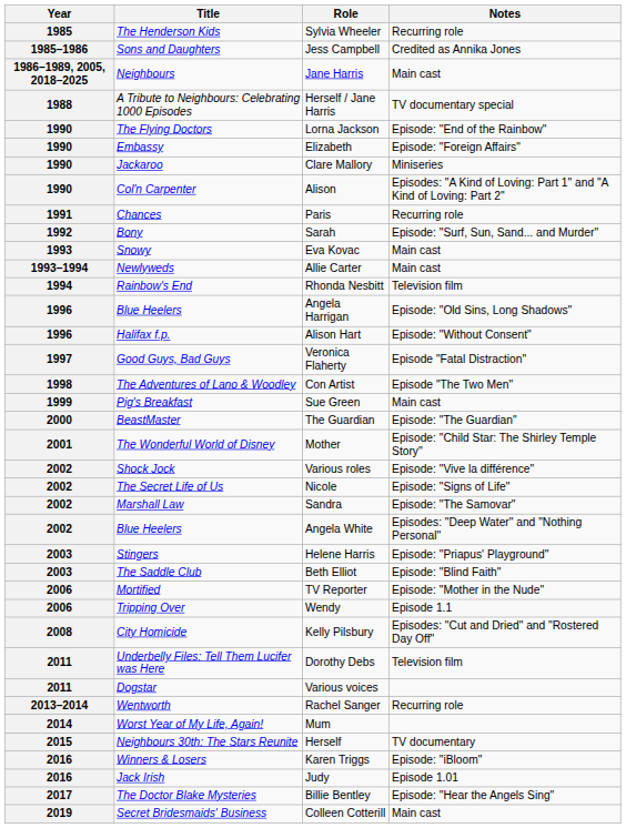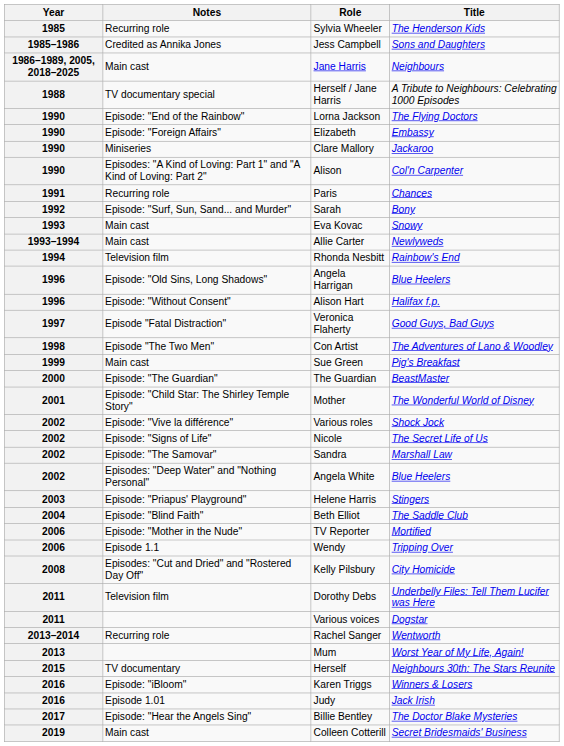 <table class="wikitable plainrowheaders sortable">
 <tr>
 <th scope="col">Year</th>
+<th class="unsortable">Notes</th>
+<th scope="col">Role</th>
 <th scope="col">Title</th>
-<th scope="col">Role</th>
-<th class="unsortable">Notes</th>
 </tr>
 <tr>
 <th scope="row">1985</th>
+<td>Recurring role</td>
+<td>Sylvia Wheeler</td>
 <td><em><a href='#'>The Henderson Kids</a></em></td>
-<td>Sylvia Wheeler</td>
-<td>Recurring role</td>
 </tr>
 <tr>
 <th scope="row">1985–1986</th>
+<td>Credited as Annika Jones</td>
+<td>Jess Campbell</td>
 <td><em><a href='#'>Sons and Daughters</a></em></td>
-<td>Jess Campbell</td>
-<td>Credited as Annika Jones</td>
 </tr>
 <tr>
 <th scope="row">1986–1989, 2005, 2018–2025</th>
+<td>Main cast</td>
+<td><a href='#'>Jane Harris</a></td>
 <td><em><a href='#'>Neighbours</a></em></td>
-<td><a href='#'>Jane Harris</a></td>
-<td>Main cast</td>
 </tr>
 <tr>
 <th scope="row">1988</th>
+<td>TV documentary special</td>
+<td>Herself / Jane Harris</td>
 <td><em>A Tribute to Neighbours: Celebrating 1000 Episodes</em></td>
-<td>Herself / Jane Harris</td>
-<td>TV documentary special</td>
 </tr>
 <tr>
 <th scope="row">1990</th>
+<td>Episode: "End of the Rainbow"</td>
+<td>Lorna Jackson</td>
 <td><em><a href='#'>The Flying Doctors</a></em></td>
-<td>Lorna Jackson</td>
-<td>Episode: "End of the Rainbow"</td>
 </tr>
 <tr>
 <th scope="row">1990</th>
+<td>Episode: "Foreign Affairs"</td>
+<td>Elizabeth</td>
 <td><em><a href='#'>Embassy</a></em></td>
-<td>Elizabeth</td>
-<td>Episode: "Foreign Affairs"</td>
 </tr>
 <tr>
 <th scope="row">1990</th>
+<td>Miniseries</td>
+<td>Clare Mallory</td>
 <td><em><a href='#'>Jackaroo</a></em></td>
-<td>Clare Mallory</td>
-<td>Miniseries</td>
 </tr>
 <tr>
 <th scope="row">1990</th>
+<td>Episodes: "A Kind of Loving: Part 1" and "A Kind of Loving: Part 2"</td>
+<td>Alison</td>
 <td><em><a href='#'>Col'n Carpenter</a></em></td>
-<td>Alison</td>
-<td>Episodes: "A Kind of Loving: Part 1" and "A Kind of Loving: Part 2"</td>
 </tr>
 <tr>
 <th scope="row">1991</th>
+<td>Recurring role</td>
+<td>Paris</td>
 <td><em><a href='#'>Chances</a></em></td>
-<td>Paris</td>
-<td>Recurring role</td>
 </tr>
 <tr>
 <th scope="row">1992</th>
+<td>Episode: "Surf, Sun, Sand... and Murder"</td>
+<td>Sarah</td>
 <td><em><a href='#'>Bony</a></em></td>
-<td>Sarah</td>
-<td>Episode: "Surf, Sun, Sand... and Murder"</td>
 </tr>
 <tr>
 <th scope="row">1993</th>
+<td>Main cast</td>
+<td>Eva Kovac</td>
 <td><em><a href='#'>Snowy</a></em></td>
-<td>Eva Kovac</td>
-<td>Main cast</td>
 </tr>
 <tr>
 <th scope="row">1993–1994</th>
+<td>Main cast</td>
+<td>Allie Carter</td>
 <td><em><a href='#'>Newlyweds</a></em></td>
-<td>Allie Carter</td>
-<td>Main cast</td>
 </tr>
 <tr>
 <th scope="row">1994</th>
+<td>Television film</td>
+<td>Rhonda Nesbitt</td>
 <td><em><a href='#'>Rainbow's End</a></em></td>
-<td>Rhonda Nesbitt</td>
-<td>Television film</td>
 </tr>
 <tr>
 <th scope="row">1996</th>
+<td>Episode: "Old Sins, Long Shadows"</td>
+<td>Angela Harrigan</td>
 <td><em><a href='#'>Blue Heelers</a></em></td>
-<td>Angela Harrigan</td>
-<td>Episode: "Old Sins, Long Shadows"</td>
 </tr>
 <tr>
 <th scope="row">1996</th>
+<td>Episode: "Without Consent"</td>
+<td>Alison Hart</td>
 <td><em><a href='#'>Halifax f.p.</a></em></td>
-<td>Alison Hart</td>
-<td>Episode: "Without Consent"</td>
 </tr>
 <tr>
 <th scope="row">1997</th>
+<td>Episode "Fatal Distraction"</td>
+<td>Veronica Flaherty</td>
 <td><em><a href='#'>Good Guys, Bad Guys</a></em></td>
-<td>Veronica Flaherty</td>
-<td>Episode "Fatal Distraction"</td>
 </tr>
 <tr>
 <th scope="row">1998</th>
+<td>Episode "The Two Men"</td>
+<td>Con Artist</td>
 <td><em><a href='#'>The Adventures of Lano & Woodley</a></em></td>
-<td>Con Artist</td>
-<td>Episode "The Two Men"</td>
 </tr>
 <tr>
 <th scope="row">1999</th>
+<td>Main cast</td>
+<td>Sue Green</td>
 <td><em><a href='#'>Pig's Breakfast</a></em></td>
-<td>Sue Green</td>
-<td>Main cast</td>
 </tr>
 <tr>
 <th scope="row">2000</th>
+<td>Episode: "The Guardian"</td>
+<td>The Guardian</td>
 <td><em><a href='#'>BeastMaster</a></em></td>
-<td>The Guardian</td>
-<td>Episode: "The Guardian"</td>
 </tr>
 <tr>
 <th scope="row">2001</th>
+<td>Episode: "Child Star: The Shirley Temple Story"</td>
+<td>Mother</td>
 <td><em><a href='#'>The Wonderful World of Disney</a></em></td>
-<td>Mother</td>
-<td>Episode: "Child Star: The Shirley Temple Story"</td>
 </tr>
 <tr>
 <th scope="row">2002</th>
+<td>Episode: "Vive la différence"</td>
+<td>Various roles</td>
 <td><em><a href='#'>Shock Jock</a></em></td>
-<td>Various roles</td>
-<td>Episode: "Vive la différence"</td>
 </tr>
 <tr>
 <th scope="row">2002</th>
+<td>Episode: "Signs of Life"</td>
+<td>Nicole</td>
 <td><em><a href='#'>The Secret Life of Us</a></em></td>
-<td>Nicole</td>
-<td>Episode: "Signs of Life"</td>
 </tr>
 <tr>
 <th scope="row">2002</th>
+<td>Episode: "The Samovar"</td>
+<td>Sandra</td>
 <td><em><a href='#'>Marshall Law</a></em></td>
-<td>Sandra</td>
-<td>Episode: "The Samovar"</td>
 </tr>
 <tr>
 <th scope="row">2002</th>
+<td>Episodes: "Deep Water" and "Nothing Personal"</td>
+<td>Angela White</td>
 <td><em><a href='#'>Blue Heelers</a></em></td>
-<td>Angela White</td>
-<td>Episodes: "Deep Water" and "Nothing Personal"</td>
 </tr>
 <tr>
 <th scope="row">2003</th>
+<td>Episode: "Priapus' Playground"</td>
+<td>Helene Harris</td>
 <td><em><a href='#'>Stingers</a></em></td>
-<td>Helene Harris</td>
-<td>Episode: "Priapus' Playground"</td>
 </tr>
 <tr>
-<th scope="row">2003</th>
+<th scope="row">2004</th>
+<td>Episode: "Blind Faith"</td>
+<td>Beth Elliot</td>
 <td><em><a href='#'>The Saddle Club</a></em></td>
-<td>Beth Elliot</td>
-<td>Episode: "Blind Faith"</td>
 </tr>
 <tr>
 <th scope="row">2006</th>
+<td>Episode: "Mother in the Nude"</td>
+<td>TV Reporter</td>
 <td><em><a href='#'>Mortified</a></em></td>
-<td>TV Reporter</td>
-<td>Episode: "Mother in the Nude"</td>
 </tr>
 <tr>
 <th scope="row">2006</th>
+<td>Episode 1.1</td>
+<td>Wendy</td>
 <td><em><a href='#'>Tripping Over</a></em></td>
-<td>Wendy</td>
-<td>Episode 1.1</td>
 </tr>
 <tr>
 <th scope="row">2008</th>
+<td>Episodes: "Cut and Dried" and "Rostered Day Off"</td>
+<td>Kelly Pilsbury</td>
 <td><em><a href='#'>City Homicide</a></em></td>
-<td>Kelly Pilsbury</td>
-<td>Episodes: "Cut and Dried" and "Rostered Day Off"</td>
 </tr>
 <tr>
 <th scope="row">2011</th>
+<td>Television film</td>
+<td>Dorothy Debs</td>
 <td><em><a href='#'>Underbelly Files: Tell Them Lucifer was Here</a></em></td>
-<td>Dorothy Debs</td>
-<td>Television film</td>
 </tr>
 <tr>
 <th scope="row">2011</th>
+<td></td>
+<td>Various voices</td>
 <td><em><a href='#'>Dogstar</a></em></td>
-<td>Various voices</td>
-<td></td>
 </tr>
 <tr>
 <th scope="row">2013–2014</th>
+<td>Recurring role</td>
+<td>Rachel Sanger</td>
 <td><em><a href='#'>Wentworth</a></em></td>
-<td>Rachel Sanger</td>
-<td>Recurring role</td>
 </tr>
 <tr>
-<th scope="row">2014</th>
+<th scope="row">2013</th>
+<td></td>
+<td>Mum</td>
 <td><em><a href='#'>Worst Year of My Life, Again!</a></em></td>
-<td>Mum</td>
-<td></td>
 </tr>
 <tr>
 <th scope="row">2015</th>
+<td>TV documentary</td>
+<td>Herself</td>
 <td><em><a href='#'>Neighbours 30th: The Stars Reunite</a></em></td>
-<td>Herself</td>
-<td>TV documentary</td>
 </tr>
 <tr>
 <th scope="row">2016</th>
+<td>Episode: "iBloom"</td>
+<td>Karen Triggs</td>
 <td><em><a href='#'>Winners & Losers</a></em></td>
-<td>Karen Triggs</td>
-<td>Episode: "iBloom"</td>
 </tr>
 <tr>
 <th scope="row">2016</th>
+<td>Episode 1.01</td>
+<td>Judy</td>
 <td><em><a href='#'>Jack Irish</a></em></td>
-<td>Judy</td>
-<td>Episode 1.01</td>
 </tr>
 <tr>
 <th scope="row">2017</th>
+<td>Episode: "Hear the Angels Sing"</td>
+<td>Billie Bentley</td>
 <td><em><a href='#'>The Doctor Blake Mysteries</a></em></td>
-<td>Billie Bentley</td>
-<td>Episode: "Hear the Angels Sing"</td>
 </tr>
 <tr>
 <th scope="row">2019</th>
+<td>Main cast</td>
+<td>Colleen Cotterill</td>
 <td><em><a href='#'>Secret Bridesmaids' Business</a></em></td>
-<td>Colleen Cotterill</td>
-<td>Main cast</td>
 </tr>
 </table>
